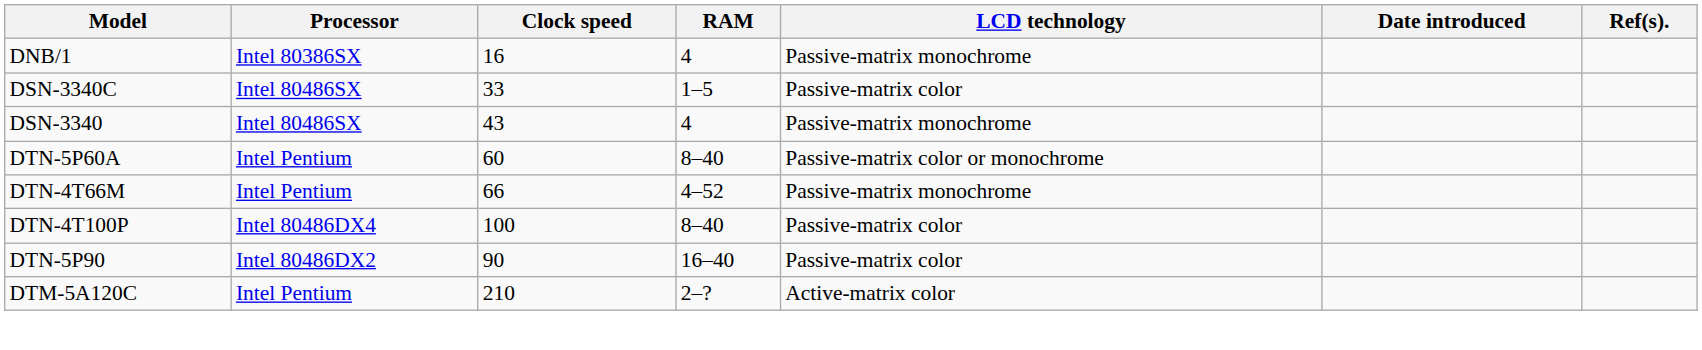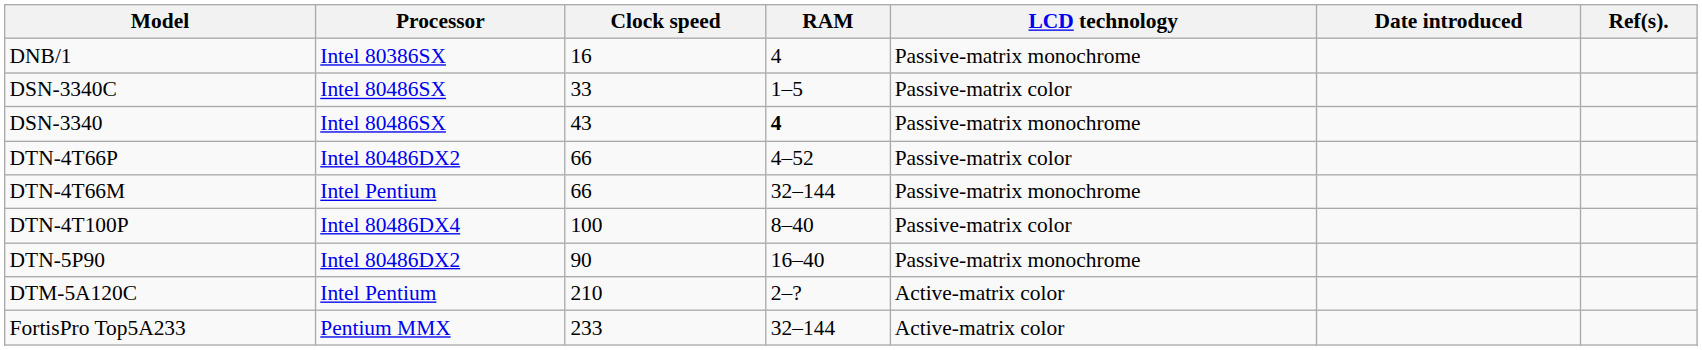 <table class="wikitable sortable" style="width:100%">
 <tr>
 <th>Model</th>
 <th>Processor</th>
 <th>Clock speed<br></th>
 <th>RAM </th>
 <th><a href='#'>LCD</a> technology</th>
 <th>Date introduced</th>
 <th>Ref(s).</th>
 </tr>
 <tr>
 <td>DNB/1</td>
 <td><a href='#'>Intel 80386SX</a></td>
 <td>16</td>
 <td>4</td>
 <td>Passive-matrix monochrome</td>
 <td></td>
 <td></td>
 </tr>
 <tr>
 <td>DSN-3340C</td>
 <td><a href='#'>Intel 80486SX</a></td>
 <td>33</td>
 <td>1–5</td>
 <td>Passive-matrix color</td>
 <td></td>
 <td></td>
 </tr>
 <tr>
 <td>DSN-3340</td>
 <td><a href='#'>Intel 80486SX</a></td>
 <td>43</td>
-<td>4</td>
+<td><strong>4</strong></td>
 <td>Passive-matrix monochrome</td>
 <td></td>
 <td></td>
 </tr>
 <tr>
-<td>DTN-5P60A</td>
-<td><a href='#'>Intel Pentium</a></td>
-<td>60</td>
-<td>8–40</td>
-<td>Passive-matrix color or monochrome</td>
+<td>DTN-4T66P</td>
+<td><a href='#'>Intel 80486DX2</a></td>
+<td>66</td>
+<td>4–52</td>
+<td>Passive-matrix color</td>
 <td></td>
 <td></td>
 </tr>
 <tr>
 <td>DTN-4T66M</td>
 <td><a href='#'>Intel Pentium</a></td>
 <td>66</td>
-<td>4–52</td>
+<td>32–144</td>
 <td>Passive-matrix monochrome</td>
 <td></td>
 <td></td>
 </tr>
 <tr>
 <td>DTN-4T100P</td>
 <td><a href='#'>Intel 80486DX4</a></td>
 <td>100</td>
 <td>8–40</td>
 <td>Passive-matrix color</td>
 <td></td>
 <td></td>
 </tr>
 <tr>
 <td>DTN-5P90</td>
 <td><a href='#'>Intel 80486DX2</a></td>
 <td>90</td>
 <td>16–40</td>
-<td>Passive-matrix color</td>
+<td>Passive-matrix monochrome</td>
 <td></td>
 <td></td>
 </tr>
 <tr>
 <td>DTM-5A120C</td>
 <td><a href='#'>Intel Pentium</a></td>
 <td>210</td>
 <td>2–?</td>
 <td>Active-matrix color</td>
 <td></td>
 <td></td>
 </tr>
+<tr>
+<td>FortisPro Top5A233</td>
+<td><a href='#'>Pentium MMX</a></td>
+<td>233</td>
+<td>32–144</td>
+<td>Active-matrix color</td>
+<td></td>
+<td></td>
+</tr>
 </table>
